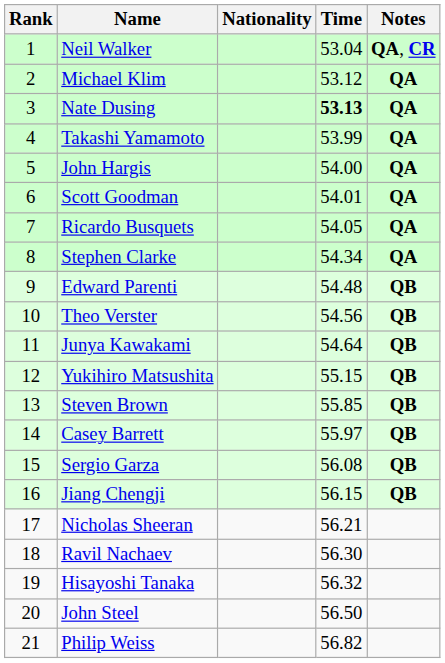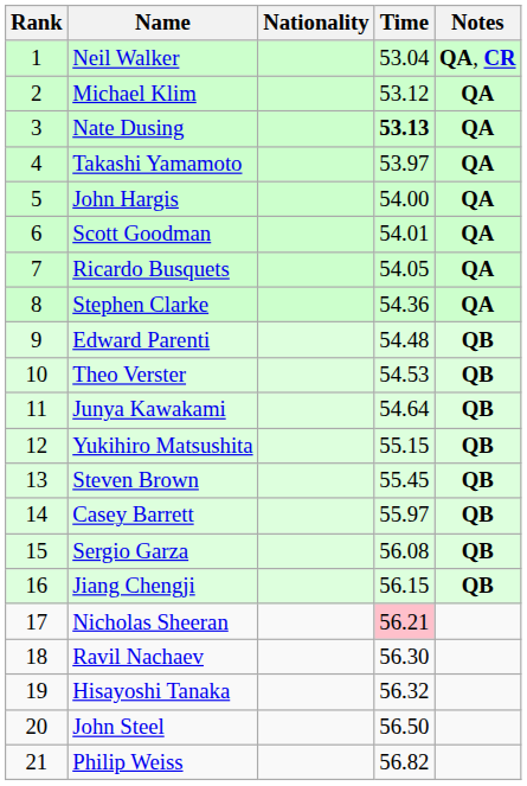 <table class="wikitable sortable" style="text-align:center">
 <tr>
 <th>Rank</th>
 <th>Name</th>
 <th>Nationality</th>
 <th>Time</th>
 <th>Notes</th>
 </tr>
 <tr bgcolor=ccffcc>
 <td>1</td>
 <td align=left><a href='#'>Neil Walker</a></td>
 <td align=left></td>
 <td>53.04</td>
 <td><strong>QA</strong>, <strong><a href='#'>CR</a></strong></td>
 </tr>
 <tr bgcolor=ccffcc>
 <td>2</td>
 <td align=left><a href='#'>Michael Klim</a></td>
 <td align=left></td>
 <td>53.12</td>
 <td><strong>QA</strong></td>
 </tr>
 <tr bgcolor=ccffcc>
 <td>3</td>
 <td align=left><a href='#'>Nate Dusing</a></td>
 <td align=left></td>
 <td><strong>53.13</strong></td>
 <td><strong>QA</strong></td>
 </tr>
 <tr bgcolor=ccffcc>
 <td>4</td>
 <td align=left><a href='#'>Takashi Yamamoto</a></td>
 <td align=left></td>
-<td>53.99</td>
+<td>53.97</td>
 <td><strong>QA</strong></td>
 </tr>
 <tr bgcolor=ccffcc>
 <td>5</td>
 <td align=left><a href='#'>John Hargis</a></td>
 <td align=left></td>
 <td>54.00</td>
 <td><strong>QA</strong></td>
 </tr>
 <tr bgcolor=ccffcc>
 <td>6</td>
 <td align=left><a href='#'>Scott Goodman</a></td>
 <td align=left></td>
 <td>54.01</td>
 <td><strong>QA</strong></td>
 </tr>
 <tr bgcolor=ccffcc>
 <td>7</td>
 <td align=left><a href='#'>Ricardo Busquets</a></td>
 <td align=left></td>
 <td>54.05</td>
 <td><strong>QA</strong></td>
 </tr>
 <tr bgcolor=ccffcc>
 <td>8</td>
 <td align=left><a href='#'>Stephen Clarke</a></td>
 <td align=left></td>
-<td>54.34</td>
+<td>54.36</td>
 <td><strong>QA</strong></td>
 </tr>
 <tr bgcolor=ddffdd>
 <td>9</td>
 <td align=left><a href='#'>Edward Parenti</a></td>
 <td align=left></td>
 <td>54.48</td>
 <td><strong>QB</strong></td>
 </tr>
 <tr bgcolor=ddffdd>
 <td>10</td>
 <td align=left><a href='#'>Theo Verster</a></td>
 <td align=left></td>
-<td>54.56</td>
+<td>54.53</td>
 <td><strong>QB</strong></td>
 </tr>
 <tr bgcolor=ddffdd>
 <td>11</td>
 <td align=left><a href='#'>Junya Kawakami</a></td>
 <td align=left></td>
 <td>54.64</td>
 <td><strong>QB</strong></td>
 </tr>
 <tr bgcolor=ddffdd>
 <td>12</td>
 <td align=left><a href='#'>Yukihiro Matsushita</a></td>
 <td align=left></td>
 <td>55.15</td>
 <td><strong>QB</strong></td>
 </tr>
 <tr bgcolor=ddffdd>
 <td>13</td>
 <td align=left><a href='#'>Steven Brown</a></td>
 <td align=left></td>
-<td>55.85</td>
+<td>55.45</td>
 <td><strong>QB</strong></td>
 </tr>
 <tr bgcolor=ddffdd>
 <td>14</td>
 <td align=left><a href='#'>Casey Barrett</a></td>
 <td align=left></td>
 <td>55.97</td>
 <td><strong>QB</strong></td>
 </tr>
 <tr bgcolor=ddffdd>
 <td>15</td>
 <td align=left><a href='#'>Sergio Garza</a></td>
 <td align=left></td>
 <td>56.08</td>
 <td><strong>QB</strong></td>
 </tr>
 <tr bgcolor=ddffdd>
 <td>16</td>
 <td align=left><a href='#'>Jiang Chengji</a></td>
 <td align=left></td>
 <td>56.15</td>
 <td><strong>QB</strong></td>
 </tr>
 <tr>
 <td>17</td>
 <td align=left><a href='#'>Nicholas Sheeran</a></td>
 <td align=left></td>
-<td>56.21</td>
+<td style="background: pink;">56.21</td>
 <td></td>
 </tr>
 <tr>
 <td>18</td>
 <td align=left><a href='#'>Ravil Nachaev</a></td>
 <td align=left></td>
 <td>56.30</td>
 <td></td>
 </tr>
 <tr>
 <td>19</td>
 <td align=left><a href='#'>Hisayoshi Tanaka</a></td>
 <td align=left></td>
 <td>56.32</td>
 <td></td>
 </tr>
 <tr>
 <td>20</td>
 <td align=left><a href='#'>John Steel</a></td>
 <td align=left></td>
 <td>56.50</td>
 <td></td>
 </tr>
 <tr>
 <td>21</td>
 <td align=left><a href='#'>Philip Weiss</a></td>
 <td align=left></td>
 <td>56.82</td>
 <td></td>
 </tr>
 </table>
